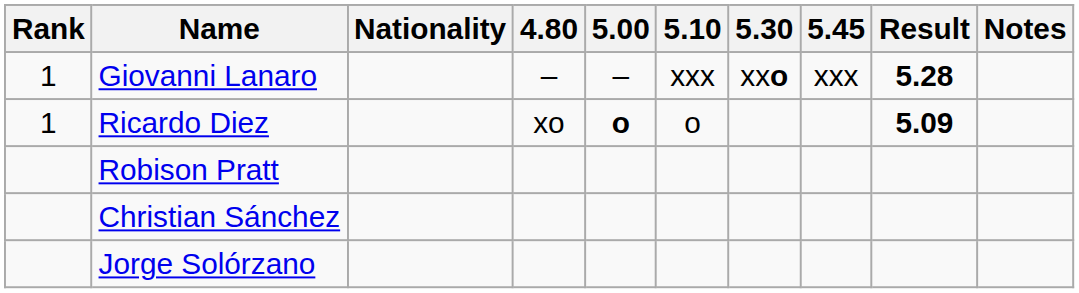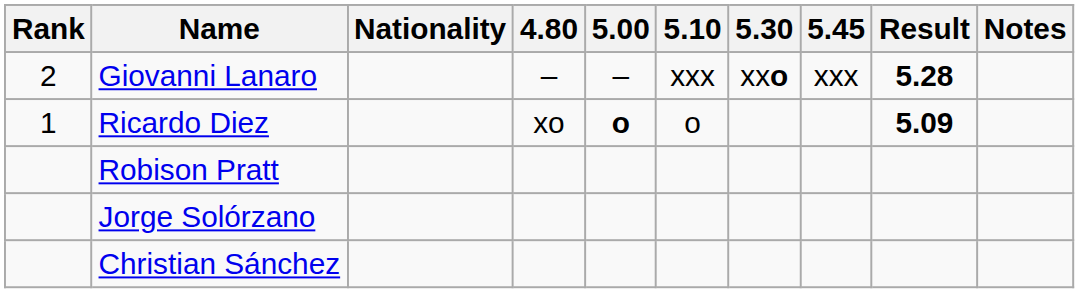 <table class="wikitable sortable" style="text-align:center;font-size:95%">
 <tr>
 <th>Rank</th>
 <th>Name</th>
 <th>Nationality</th>
 <th>4.80</th>
 <th>5.00</th>
 <th>5.10</th>
 <th>5.30</th>
 <th>5.45</th>
 <th>Result</th>
 <th>Notes</th>
 </tr>
 <tr>
-<td>1</td>
+<td>2</td>
 <td align=left><a href='#'>Giovanni Lanaro</a></td>
 <td align=left></td>
 <td>–</td>
 <td>–</td>
 <td>xxx</td>
 <td>xx<strong>o</strong></td>
 <td>xxx</td>
 <td><strong>5.28</strong></td>
 <td></td>
 </tr>
 <tr>
 <td>1</td>
 <td align=left><a href='#'>Ricardo Diez</a></td>
 <td align=left></td>
 <td>xo</td>
 <td><strong>o</strong></td>
 <td>o</td>
 <td></td>
 <td></td>
 <td><strong>5.09</strong></td>
 <td></td>
 </tr>
 <tr>
 <td></td>
 <td align=left><a href='#'>Robison Pratt</a></td>
 <td align=left></td>
 <td></td>
 <td></td>
 <td></td>
 <td></td>
 <td></td>
 <td><strong></strong></td>
 <td></td>
 </tr>
 <tr>
 <td></td>
-<td align=left><a href='#'>Christian Sánchez</a></td>
+<td align=left><a href='#'>Jorge Solórzano</a></td>
 <td align=left></td>
 <td></td>
 <td></td>
 <td></td>
 <td></td>
 <td></td>
 <td><strong></strong></td>
 <td></td>
 </tr>
 <tr>
 <td></td>
-<td align=left><a href='#'>Jorge Solórzano</a></td>
+<td align=left><a href='#'>Christian Sánchez</a></td>
 <td align=left></td>
 <td></td>
 <td></td>
 <td></td>
 <td></td>
 <td></td>
 <td><strong></strong></td>
 <td></td>
 </tr>
 </table>
